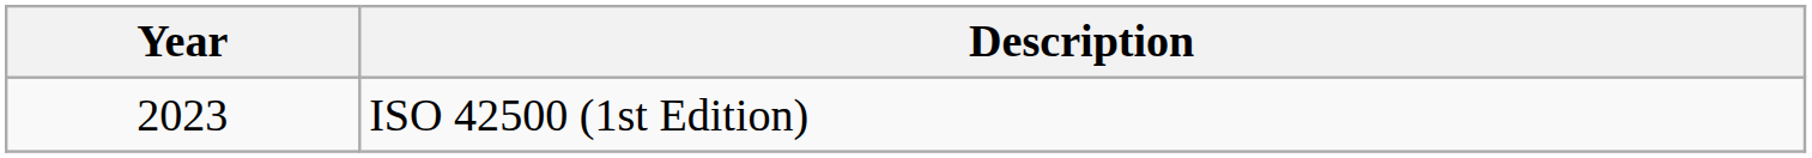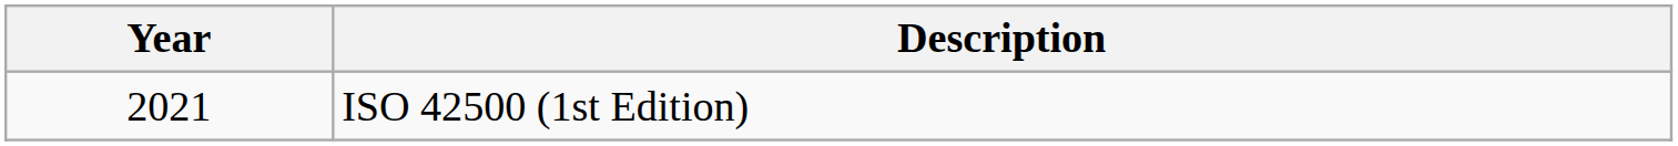 <table class = "wikitable" font-size = 95%; width = 50%; background-color = transparent>
 <tr>
 <th>Year</th>
 <th>Description</th>
 </tr>
 <tr>
-<td align = "center">2023</td>
+<td align = "center">2021</td>
 <td>ISO 42500 (1st Edition)</td>
 </tr>
 </table>
